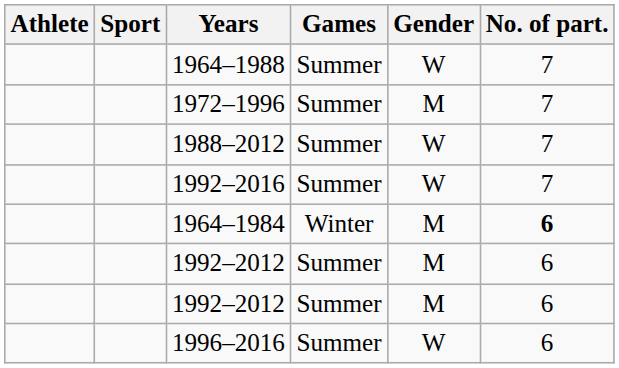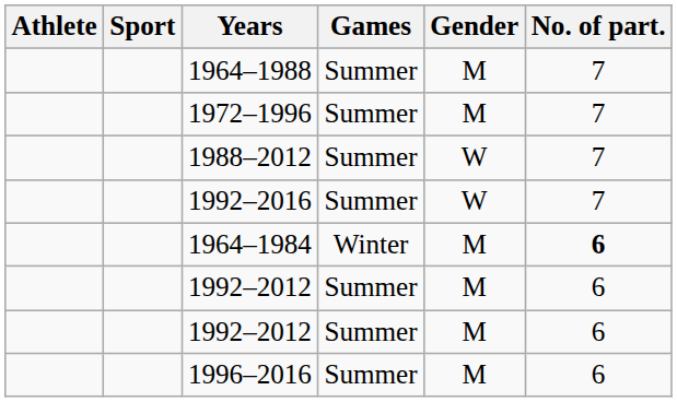 <table class="wikitable sortable">
 <tr>
 <th>Athlete</th>
 <th>Sport</th>
 <th>Years</th>
 <th>Games</th>
 <th>Gender</th>
 <th>No. of part.</th>
 </tr>
 <tr align=center>
 <td align=left></td>
 <td align=left></td>
 <td>1964–1988</td>
 <td>Summer</td>
-<td>W</td>
+<td>M</td>
 <td>7</td>
 </tr>
 <tr align=center>
 <td align=left></td>
 <td align=left></td>
 <td>1972–1996</td>
 <td>Summer</td>
 <td>M</td>
 <td>7</td>
 </tr>
 <tr align=center>
 <td align=left></td>
 <td align=left></td>
 <td>1988–2012</td>
 <td>Summer</td>
 <td>W</td>
 <td>7</td>
 </tr>
 <tr align=center>
 <td align=left></td>
 <td align=left></td>
 <td>1992–2016</td>
 <td>Summer</td>
 <td>W</td>
 <td>7</td>
 </tr>
 <tr align=center>
 <td align=left></td>
 <td align=left></td>
 <td>1964–1984</td>
 <td>Winter</td>
 <td>M</td>
 <td><strong>6</strong></td>
 </tr>
 <tr align=center>
 <td align=left></td>
 <td align=left></td>
 <td>1992–2012</td>
 <td>Summer</td>
 <td>M</td>
 <td>6</td>
 </tr>
 <tr align=center>
 <td align=left></td>
 <td align=left></td>
 <td>1992–2012</td>
 <td>Summer</td>
 <td>M</td>
 <td>6</td>
 </tr>
 <tr align=center>
 <td align=left></td>
 <td align=left></td>
 <td>1996–2016</td>
 <td>Summer</td>
-<td>W</td>
+<td>M</td>
 <td>6</td>
 </tr>
 </table>
